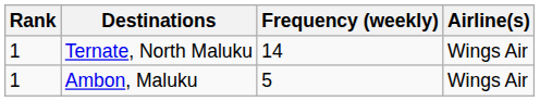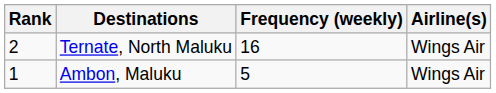 <table class="wikitable sortable" style="font-size:89%;" cellpadding=4>
 <tr bgcolor="#DDDDDD">
 <th>Rank</th>
 <th>Destinations</th>
 <th>Frequency (weekly)</th>
 <th>Airline(s)</th>
 </tr>
 <tr>
-<td>1</td>
+<td>2</td>
 <td><a href='#'>Ternate</a>, North Maluku</td>
-<td>14</td>
+<td>16</td>
 <td>Wings Air</td>
 </tr>
 <tr>
 <td>1</td>
 <td><a href='#'>Ambon</a>, Maluku</td>
 <td>5</td>
 <td>Wings Air</td>
 </tr>
 </table>
